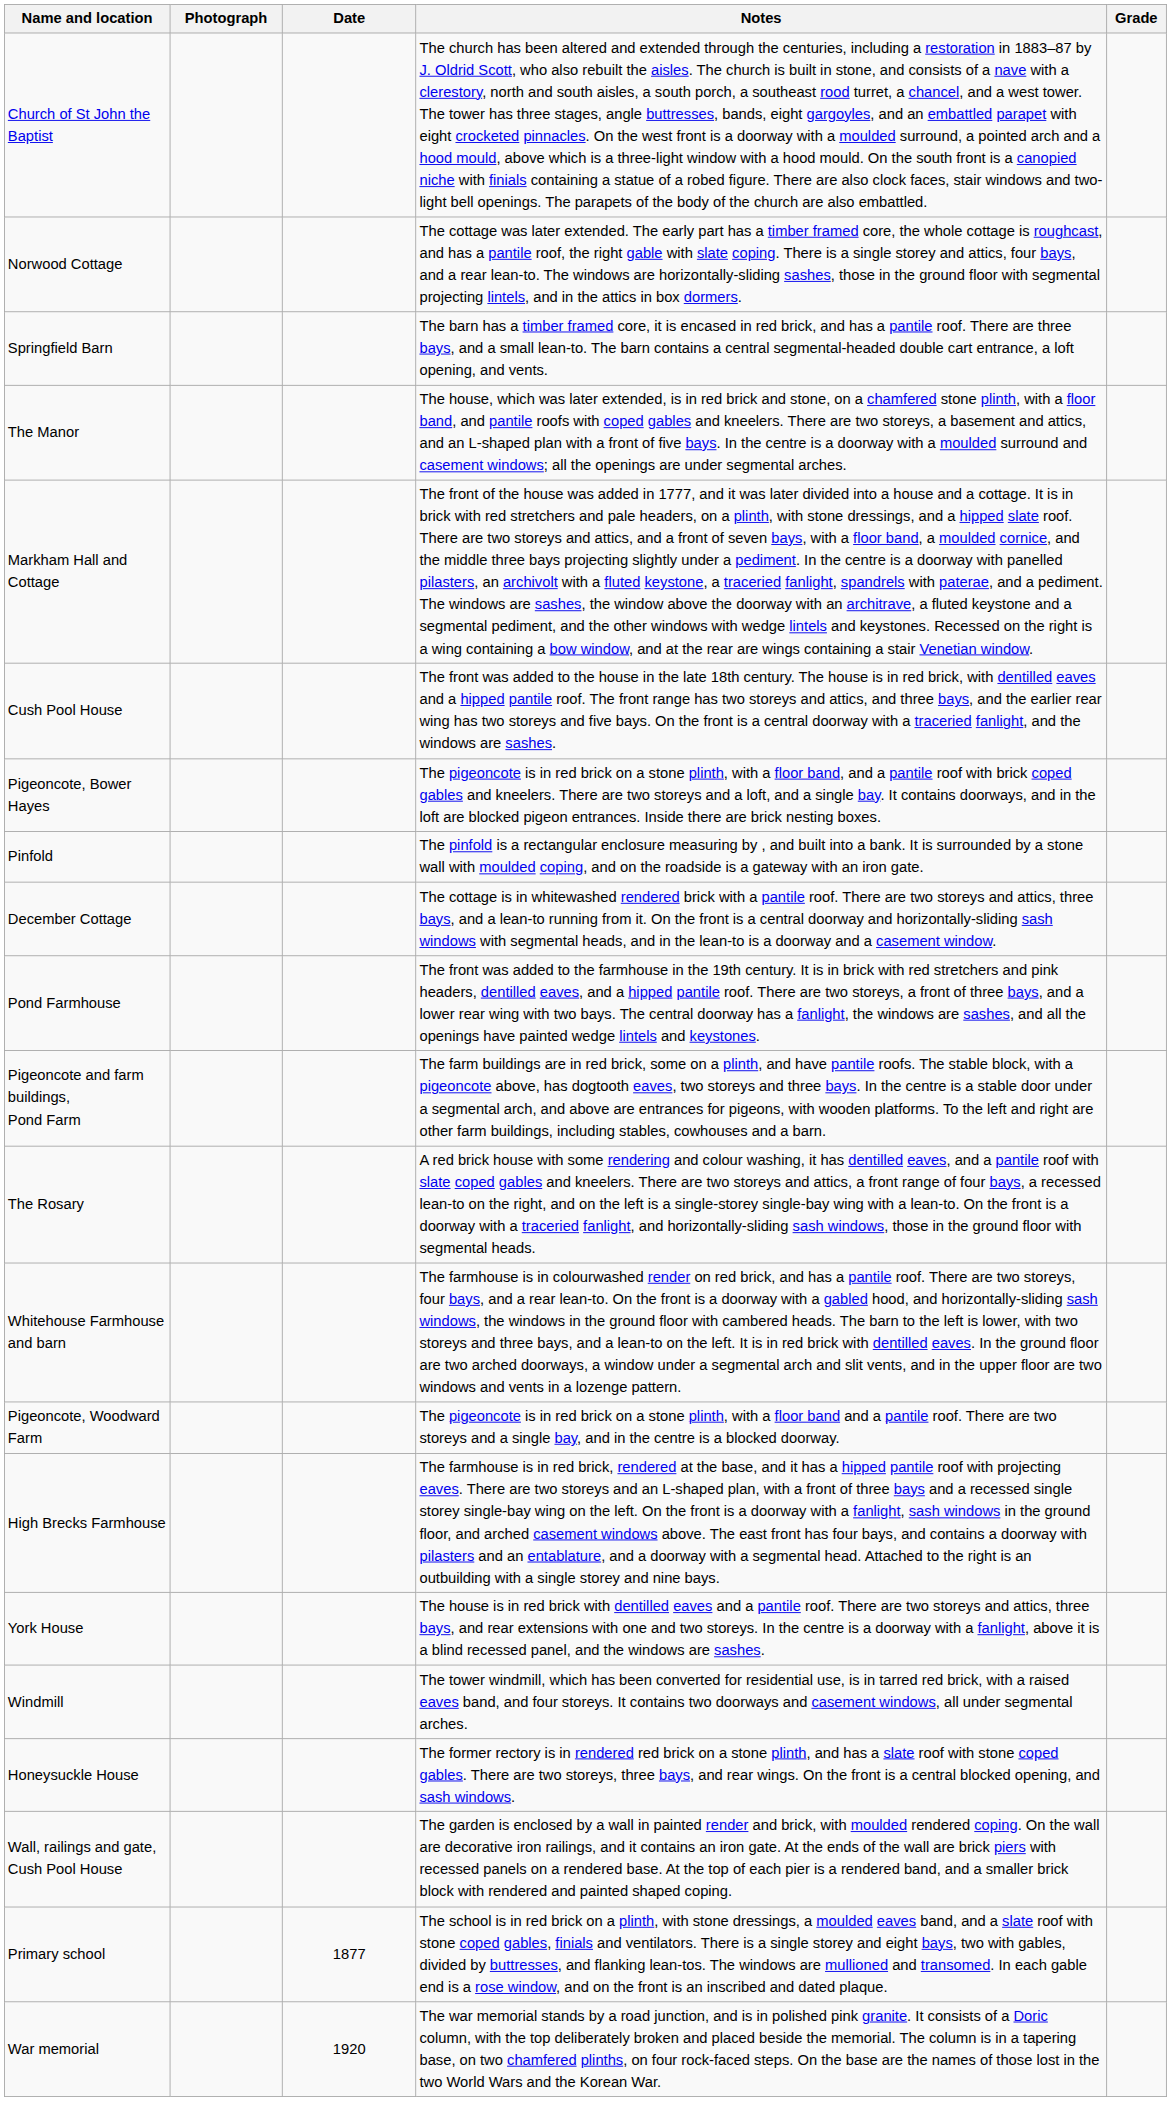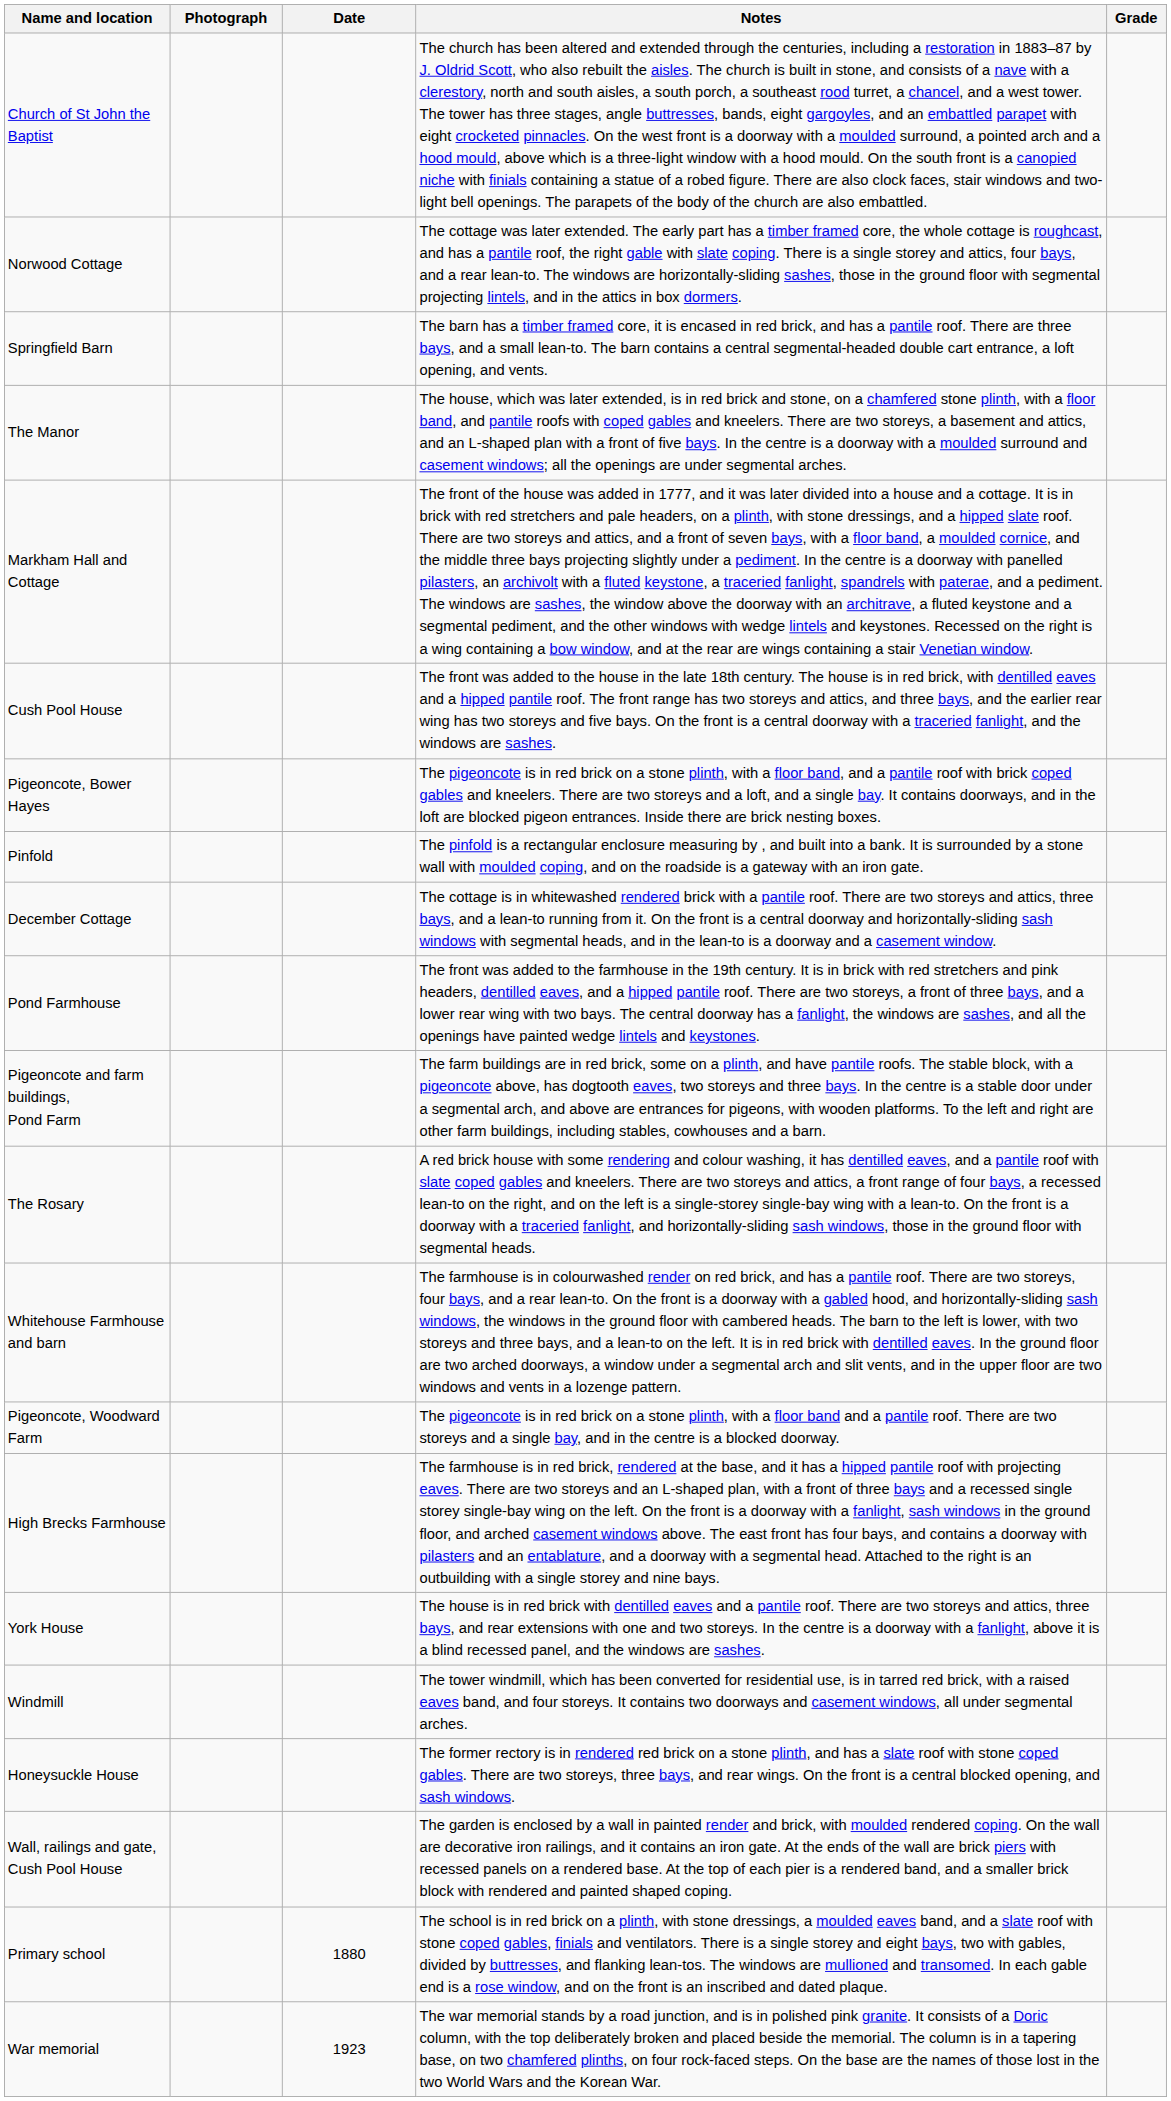 <table class="wikitable sortable plainrowheaders" style="width:100%; border:0px; text-align:left; line-height:150%">
 <tr>
 <th scope="col"  style="width:150px">Name and location</th>
 <th scope="col"  style="width:100px" class="unsortable">Photograph</th>
 <th scope="col"  style="width:120px">Date</th>
 <th scope="col"  style="width:650px" class="unsortable">Notes</th>
 <th scope="col"  style="width:50px">Grade</th>
 </tr>
 <tr>
 <td><a href='#'>Church of St John the Baptist</a><br><small></small></td>
 <td></td>
 <td align="center"></td>
 <td>The church has been altered and extended through the centuries, including a <a href='#'>restoration</a> in 1883–87 by <a href='#'>J. Oldrid Scott</a>, who also rebuilt the <a href='#'>aisles</a>.  The church is built in stone, and consists of a <a href='#'>nave</a> with a <a href='#'>clerestory</a>, north and south aisles, a south porch, a southeast <a href='#'>rood</a> turret, a <a href='#'>chancel</a>, and a west tower.  The tower has three stages, angle <a href='#'>buttresses</a>, bands, eight <a href='#'>gargoyles</a>, and an <a href='#'>embattled</a> <a href='#'>parapet</a> with eight <a href='#'>crocketed</a> <a href='#'>pinnacles</a>.  On the west front is a doorway with a <a href='#'>moulded</a> surround, a pointed arch and a <a href='#'>hood mould</a>, above which is a three-light window with a hood mould.  On the south front is a <a href='#'>canopied</a> <a href='#'>niche</a> with <a href='#'>finials</a> containing a statue of a robed figure.  There are also clock faces, stair windows and two-light bell openings.  The parapets of the body of the church are also embattled.</td>
 <td align="center" ></td>
 </tr>
 <tr>
 <td>Norwood Cottage<br><small></small></td>
 <td></td>
 <td align="center"></td>
 <td>The cottage was later extended.  The early part has a <a href='#'>timber framed</a> core, the whole cottage is <a href='#'>roughcast</a>, and has a <a href='#'>pantile</a> roof, the right <a href='#'>gable</a> with <a href='#'>slate</a> <a href='#'>coping</a>.  There is a single storey and attics, four <a href='#'>bays</a>, and a rear lean-to.  The windows are horizontally-sliding <a href='#'>sashes</a>, those in the ground floor with segmental projecting <a href='#'>lintels</a>, and in the attics in box <a href='#'>dormers</a>.</td>
 <td align="center" ></td>
 </tr>
 <tr>
 <td>Springfield Barn<br><small></small></td>
 <td></td>
 <td align="center"></td>
 <td>The barn has a <a href='#'>timber framed</a> core, it is encased in red  brick, and has a <a href='#'>pantile</a> roof.  There are three <a href='#'>bays</a>, and a small lean-to.  The barn contains a central segmental-headed double cart entrance, a loft opening, and vents.</td>
 <td align="center" ></td>
 </tr>
 <tr>
 <td>The Manor<br><small></small></td>
 <td></td>
 <td align="center"></td>
 <td>The house, which was later extended, is in red brick and stone, on a <a href='#'>chamfered</a> stone <a href='#'>plinth</a>, with a <a href='#'>floor band</a>, and <a href='#'>pantile</a> roofs with <a href='#'>coped</a> <a href='#'>gables</a> and kneelers.  There are two storeys, a basement and attics, and an L-shaped plan with a front of five <a href='#'>bays</a>.  In the centre is a doorway with a <a href='#'>moulded</a> surround and <a href='#'>casement windows</a>; all the openings are under segmental arches.</td>
 <td align="center" ></td>
 </tr>
 <tr>
 <td>Markham Hall and Cottage<br><small></small></td>
 <td></td>
 <td align="center"></td>
 <td>The front of the house was added in 1777, and it was later divided into a house and a cottage.  It is in brick with red stretchers and pale headers, on a <a href='#'>plinth</a>, with stone dressings, and a <a href='#'>hipped</a> <a href='#'>slate</a> roof.  There are two storeys and attics, and a front of seven <a href='#'>bays</a>, with a <a href='#'>floor band</a>, a <a href='#'>moulded</a> <a href='#'>cornice</a>, and the middle three bays projecting slightly under a <a href='#'>pediment</a>.  In the centre is a doorway with panelled <a href='#'>pilasters</a>, an <a href='#'>archivolt</a> with a <a href='#'>fluted</a> <a href='#'>keystone</a>, a <a href='#'>traceried</a> <a href='#'>fanlight</a>, <a href='#'>spandrels</a> with <a href='#'>paterae</a>, and a pediment.  The windows are <a href='#'>sashes</a>, the window above the doorway with an <a href='#'>architrave</a>, a fluted keystone and a segmental pediment, and the other windows with wedge <a href='#'>lintels</a> and keystones.  Recessed on the right is a wing containing a <a href='#'>bow window</a>, and at the rear are wings containing a stair <a href='#'>Venetian window</a>.</td>
 <td align="center" ></td>
 </tr>
 <tr>
 <td>Cush Pool House<br><small></small></td>
 <td></td>
 <td align="center"></td>
 <td>The front was added to the house in the late 18th century.  The house is in red brick, with <a href='#'>dentilled</a> <a href='#'>eaves</a> and a <a href='#'>hipped</a> <a href='#'>pantile</a> roof.  The front range has two storeys and attics, and three <a href='#'>bays</a>, and the earlier rear wing has two storeys and five bays.  On the front is a central doorway with a <a href='#'>traceried</a> <a href='#'>fanlight</a>, and the windows are <a href='#'>sashes</a>.</td>
 <td align="center" ></td>
 </tr>
 <tr>
 <td>Pigeoncote, Bower Hayes<br><small></small></td>
 <td></td>
 <td align="center"></td>
 <td>The <a href='#'>pigeoncote</a> is in red brick on a stone <a href='#'>plinth</a>, with a <a href='#'>floor band</a>, and a <a href='#'>pantile</a> roof with brick <a href='#'>coped</a> <a href='#'>gables</a> and kneelers.  There are two storeys and a loft, and a single <a href='#'>bay</a>.  It contains doorways, and in the loft are blocked pigeon entrances.  Inside there are brick nesting boxes.</td>
 <td align="center" ></td>
 </tr>
 <tr>
 <td>Pinfold<br><small></small></td>
 <td></td>
 <td align="center"></td>
 <td>The <a href='#'>pinfold</a> is a rectangular enclosure measuring  by , and built into a bank.  It is surrounded by a stone wall with <a href='#'>moulded</a> <a href='#'>coping</a>, and on the roadside is a gateway with an iron gate.</td>
 <td align="center" ></td>
 </tr>
 <tr>
 <td>December Cottage<br><small></small></td>
 <td></td>
 <td align="center"></td>
 <td>The cottage is in whitewashed <a href='#'>rendered</a> brick with a <a href='#'>pantile</a> roof.  There are two storeys and attics, three <a href='#'>bays</a>, and a lean-to running from it. On the front is a central doorway and horizontally-sliding <a href='#'>sash windows</a> with segmental heads, and in the lean-to is a doorway and a <a href='#'>casement window</a>.</td>
 <td align="center" ></td>
 </tr>
 <tr>
 <td>Pond Farmhouse<br><small></small></td>
 <td></td>
 <td align="center"></td>
 <td>The front was added to the farmhouse in the 19th century.  It is in brick with red stretchers and pink headers, <a href='#'>dentilled</a> <a href='#'>eaves</a>, and a <a href='#'>hipped</a> <a href='#'>pantile</a> roof.  There are two storeys, a front of three <a href='#'>bays</a>, and a lower rear wing with two bays.  The central doorway has a <a href='#'>fanlight</a>, the windows are <a href='#'>sashes</a>, and all the openings have painted wedge <a href='#'>lintels</a> and <a href='#'>keystones</a>.</td>
 <td align="center" ></td>
 </tr>
 <tr>
 <td>Pigeoncote and farm buildings,<br>Pond Farm<br><small></small></td>
 <td></td>
 <td align="center"></td>
 <td>The farm buildings are in red brick, some on a <a href='#'>plinth</a>, and have <a href='#'>pantile</a> roofs.  The stable block, with a <a href='#'>pigeoncote</a> above, has dogtooth <a href='#'>eaves</a>, two storeys and three <a href='#'>bays</a>.  In the centre is a stable door under a segmental arch, and above are entrances for pigeons, with wooden platforms.  To the left and right are other farm buildings, including stables, cowhouses and a barn.</td>
 <td align="center" ></td>
 </tr>
 <tr>
 <td>The Rosary<br><small></small></td>
 <td></td>
 <td align="center"></td>
 <td>A red brick house with some <a href='#'>rendering</a> and colour washing, it has <a href='#'>dentilled</a> <a href='#'>eaves</a>, and a <a href='#'>pantile</a> roof with <a href='#'>slate</a> <a href='#'>coped</a> <a href='#'>gables</a> and kneelers.  There are two storeys and attics, a front range of four <a href='#'>bays</a>, a recessed lean-to on the right, and on the left is a single-storey single-bay wing with a lean-to.  On the front is a doorway with a <a href='#'>traceried</a> <a href='#'>fanlight</a>, and horizontally-sliding <a href='#'>sash windows</a>, those in the ground floor with segmental heads.</td>
 <td align="center" ></td>
 </tr>
 <tr>
 <td>Whitehouse Farmhouse and barn<br><small></small></td>
 <td></td>
 <td align="center"></td>
 <td>The farmhouse is in colourwashed <a href='#'>render</a> on red brick, and has a <a href='#'>pantile</a> roof.  There are two storeys, four <a href='#'>bays</a>, and a rear lean-to.  On the front is a doorway with a <a href='#'>gabled</a> hood, and horizontally-sliding <a href='#'>sash windows</a>, the windows in the ground floor with cambered heads.  The barn to the left is lower, with two storeys and three bays, and a lean-to on the left.  It is in red brick with <a href='#'>dentilled</a> <a href='#'>eaves</a>. In the ground floor are two arched doorways, a window under a segmental arch and slit vents, and in the upper floor are two windows and vents in a lozenge pattern.</td>
 <td align="center" ></td>
 </tr>
 <tr>
 <td>Pigeoncote, Woodward Farm<br><small></small></td>
 <td></td>
 <td align="center"></td>
 <td>The <a href='#'>pigeoncote</a> is in red brick on a stone <a href='#'>plinth</a>, with a <a href='#'>floor band</a> and a <a href='#'>pantile</a> roof.  There are two storeys and a single <a href='#'>bay</a>, and in the centre is a blocked doorway.</td>
 <td align="center" ></td>
 </tr>
 <tr>
 <td>High Brecks Farmhouse<br><small></small></td>
 <td></td>
 <td align="center"></td>
 <td>The farmhouse is in red brick, <a href='#'>rendered</a> at the base, and it has a <a href='#'>hipped</a> <a href='#'>pantile</a> roof with projecting <a href='#'>eaves</a>.  There are two storeys and an L-shaped plan, with a front of three <a href='#'>bays</a> and a recessed single storey single-bay wing on the left.  On the front is a doorway with a <a href='#'>fanlight</a>, <a href='#'>sash windows</a> in the ground floor, and arched <a href='#'>casement windows</a> above.  The east front has four bays, and contains a doorway with <a href='#'>pilasters</a> and an <a href='#'>entablature</a>, and a doorway with a segmental head.  Attached to the right is an outbuilding with a single storey and nine bays.</td>
 <td align="center" ></td>
 </tr>
 <tr>
 <td>York House<br><small></small></td>
 <td></td>
 <td align="center"></td>
 <td>The house is in red brick with <a href='#'>dentilled</a> <a href='#'>eaves</a> and a <a href='#'>pantile</a> roof.  There are two storeys and attics, three <a href='#'>bays</a>, and rear extensions with one and two storeys.  In the centre is a doorway with a <a href='#'>fanlight</a>, above it is a blind recessed panel, and the windows are <a href='#'>sashes</a>.</td>
 <td align="center" ></td>
 </tr>
 <tr>
 <td>Windmill<br><small></small></td>
 <td></td>
 <td align="center"></td>
 <td>The tower windmill, which has been converted for residential use, is in tarred red brick, with a raised <a href='#'>eaves</a> band, and four storeys.  It contains two doorways and <a href='#'>casement windows</a>, all under segmental arches.</td>
 <td align="center" ></td>
 </tr>
 <tr>
 <td>Honeysuckle House<br><small></small></td>
 <td></td>
 <td align="center"></td>
 <td>The former rectory is in <a href='#'>rendered</a> red brick on a stone <a href='#'>plinth</a>, and has a <a href='#'>slate</a> roof with stone <a href='#'>coped</a> <a href='#'>gables</a>.  There are two storeys, three <a href='#'>bays</a>, and rear wings.  On the front is a central blocked opening, and <a href='#'>sash windows</a>.</td>
 <td align="center" ></td>
 </tr>
 <tr>
 <td>Wall, railings and gate,<br>Cush Pool House<br><small></small></td>
 <td></td>
 <td align="center"></td>
 <td>The garden is enclosed by a wall in painted <a href='#'>render</a> and brick, with <a href='#'>moulded</a> rendered <a href='#'>coping</a>.  On the wall are decorative iron railings, and it contains an iron gate. At the ends of the wall are brick <a href='#'>piers</a> with recessed panels on a rendered base.  At the top of each pier is a rendered band, and a smaller brick block with rendered and painted shaped coping.</td>
 <td align="center" ></td>
 </tr>
 <tr>
 <td>Primary school<br><small></small></td>
 <td></td>
-<td align="center">1877</td>
+<td align="center">1880</td>
 <td>The school is in red brick on a <a href='#'>plinth</a>, with stone dressings, a <a href='#'>moulded</a> <a href='#'>eaves</a> band, and a <a href='#'>slate</a> roof with stone <a href='#'>coped</a> <a href='#'>gables</a>, <a href='#'>finials</a> and ventilators.  There is a single storey and eight <a href='#'>bays</a>, two with gables, divided by <a href='#'>buttresses</a>, and flanking lean-tos.  The windows are <a href='#'>mullioned</a> and <a href='#'>transomed</a>.  In each gable end is a <a href='#'>rose window</a>, and on the front is an inscribed and dated plaque.</td>
 <td align="center" ></td>
 </tr>
 <tr>
 <td>War memorial<br><small></small></td>
 <td></td>
-<td align="center">1920</td>
+<td align="center">1923</td>
 <td>The war memorial stands by a road junction, and is in polished pink <a href='#'>granite</a>.  It consists of a <a href='#'>Doric</a> column, with the top deliberately broken and placed beside the memorial.  The column is in a tapering base, on two <a href='#'>chamfered</a> <a href='#'>plinths</a>, on four rock-faced steps.  On the base are the names of those lost in the two World Wars and the Korean War.</td>
 <td align="center" ></td>
 </tr>
 <tr>
 </tr>
 </table>
